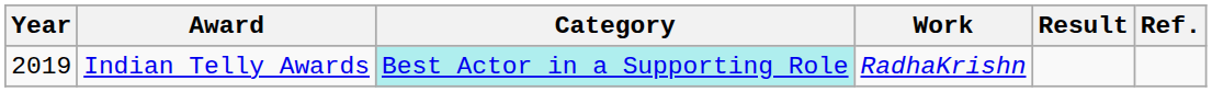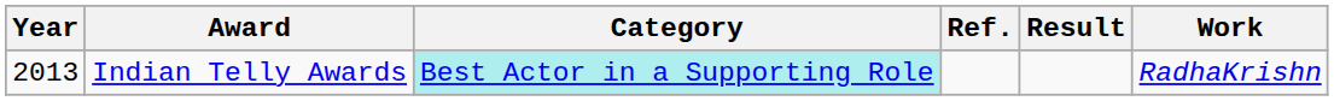 <table class="wikitable">
 <tr>
 <th>Year</th>
 <th>Award</th>
 <th>Category</th>
+<th>Ref.</th>
+<th>Result</th>
 <th>Work</th>
-<th>Result</th>
-<th>Ref.</th>
 </tr>
 <tr>
-<td>2019</td>
+<td>2013</td>
 <td><a href='#'>Indian Telly Awards</a></td>
 <td style="background: paleturquoise;"><a href='#'>Best Actor in a Supporting Role</a></td>
-<td><em><a href='#'>RadhaKrishn</a></em></td>
 <td></td>
 <td></td>
+<td><em><a href='#'>RadhaKrishn</a></em></td>
 </tr>
 </table>
